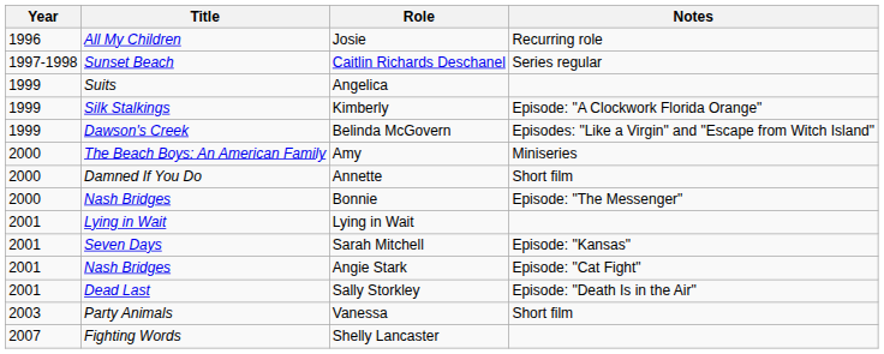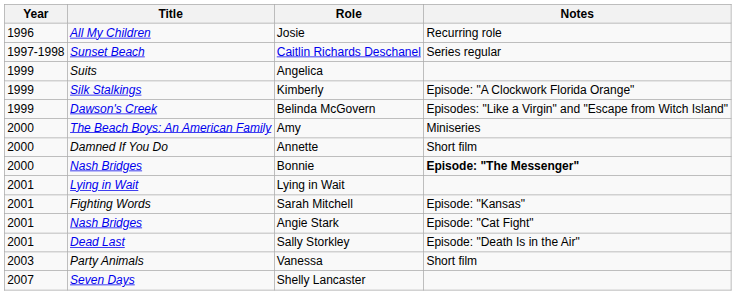 <table class="wikitable sortable">
 <tr>
 <th>Year</th>
 <th>Title</th>
 <th>Role</th>
 <th>Notes</th>
 </tr>
 <tr>
 <td>1996</td>
 <td><em><a href='#'>All My Children</a> </em></td>
 <td>Josie</td>
 <td>Recurring role</td>
 </tr>
 <tr>
 <td>1997-1998</td>
 <td><em><a href='#'>Sunset Beach</a></em></td>
 <td><a href='#'>Caitlin Richards Deschanel</a></td>
 <td>Series regular</td>
 </tr>
 <tr>
 <td>1999</td>
 <td><em>Suits</em></td>
 <td>Angelica</td>
 <td></td>
 </tr>
 <tr>
 <td>1999</td>
 <td><em><a href='#'>Silk Stalkings</a></em></td>
 <td>Kimberly</td>
 <td>Episode: "A Clockwork Florida Orange"</td>
 </tr>
 <tr>
 <td>1999</td>
 <td><em> <a href='#'>Dawson's Creek</a></em></td>
 <td>Belinda McGovern</td>
 <td>Episodes: "Like a Virgin" and "Escape from Witch Island"</td>
 </tr>
 <tr>
 <td>2000</td>
 <td><em> <a href='#'>The Beach Boys: An American Family</a></em></td>
 <td>Amy</td>
 <td>Miniseries</td>
 </tr>
 <tr>
 <td>2000</td>
 <td><em>Damned If You Do</em></td>
 <td>Annette</td>
 <td>Short film</td>
 </tr>
 <tr>
 <td>2000</td>
 <td><em> <a href='#'>Nash Bridges</a></em></td>
 <td>Bonnie</td>
-<td>Episode: "The Messenger"</td>
+<td><strong>Episode: "The Messenger"</strong></td>
 </tr>
 <tr>
 <td>2001</td>
 <td><em><a href='#'>Lying in Wait</a></em></td>
 <td>Lying in Wait</td>
 <td></td>
 </tr>
 <tr>
 <td>2001</td>
-<td><em> <a href='#'>Seven Days</a></em></td>
+<td><em>Fighting Words</em></td>
 <td>Sarah Mitchell</td>
 <td>Episode: "Kansas"</td>
 </tr>
 <tr>
 <td>2001</td>
 <td><em> <a href='#'>Nash Bridges</a></em></td>
 <td>Angie Stark</td>
 <td>Episode: "Cat Fight"</td>
 </tr>
 <tr>
 <td>2001</td>
 <td><em><a href='#'>Dead Last</a></em></td>
 <td>Sally Storkley</td>
 <td>Episode: "Death Is in the Air"</td>
 </tr>
 <tr>
 <td>2003</td>
 <td><em>Party Animals</em></td>
 <td>Vanessa</td>
 <td>Short film</td>
 </tr>
 <tr>
 <td>2007</td>
-<td><em>Fighting Words</em></td>
+<td><em> <a href='#'>Seven Days</a></em></td>
 <td>Shelly Lancaster</td>
 <td></td>
 </tr>
 </table>
